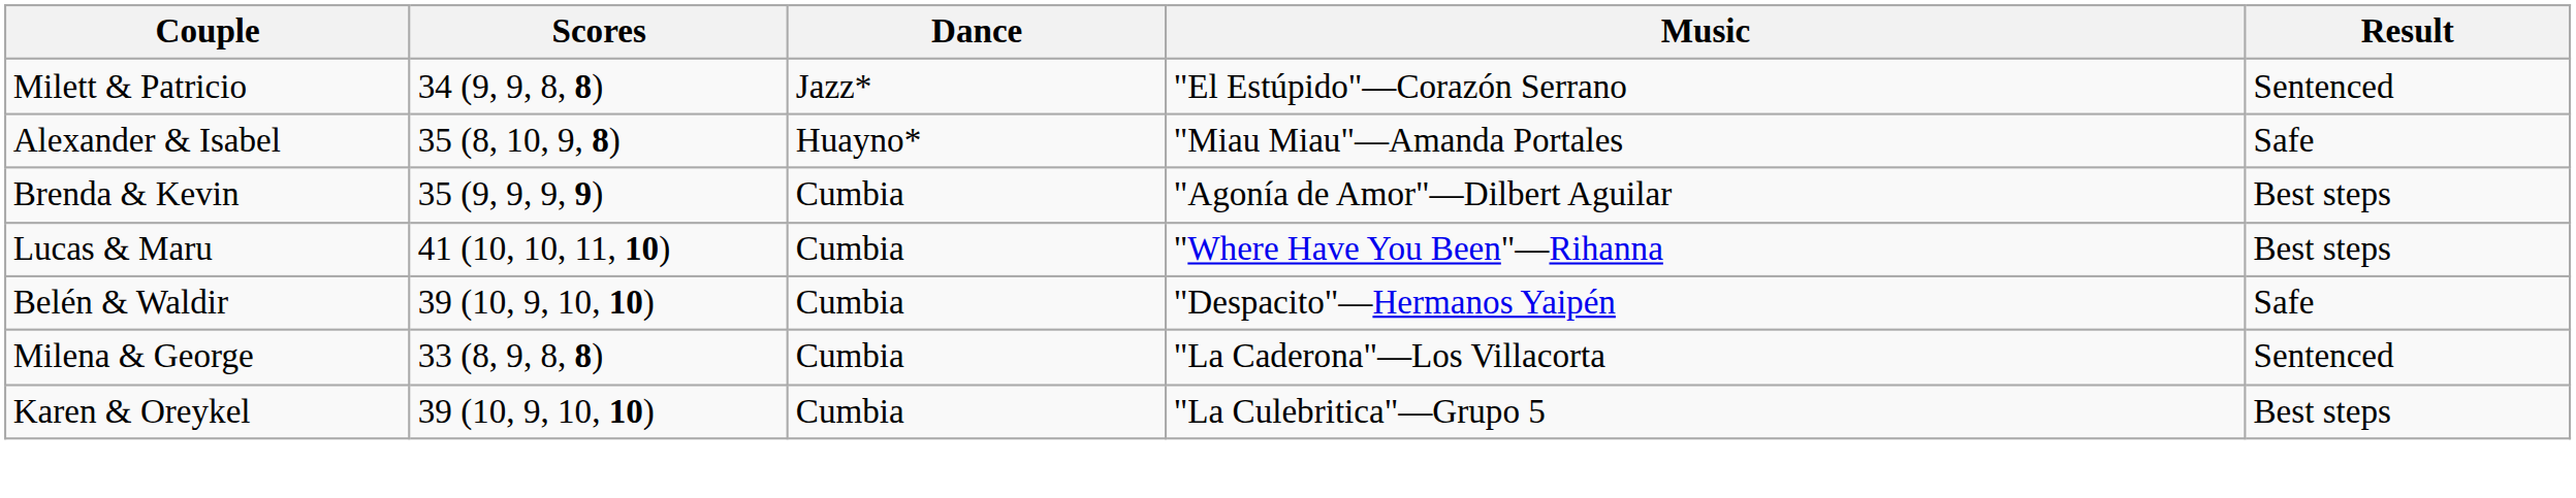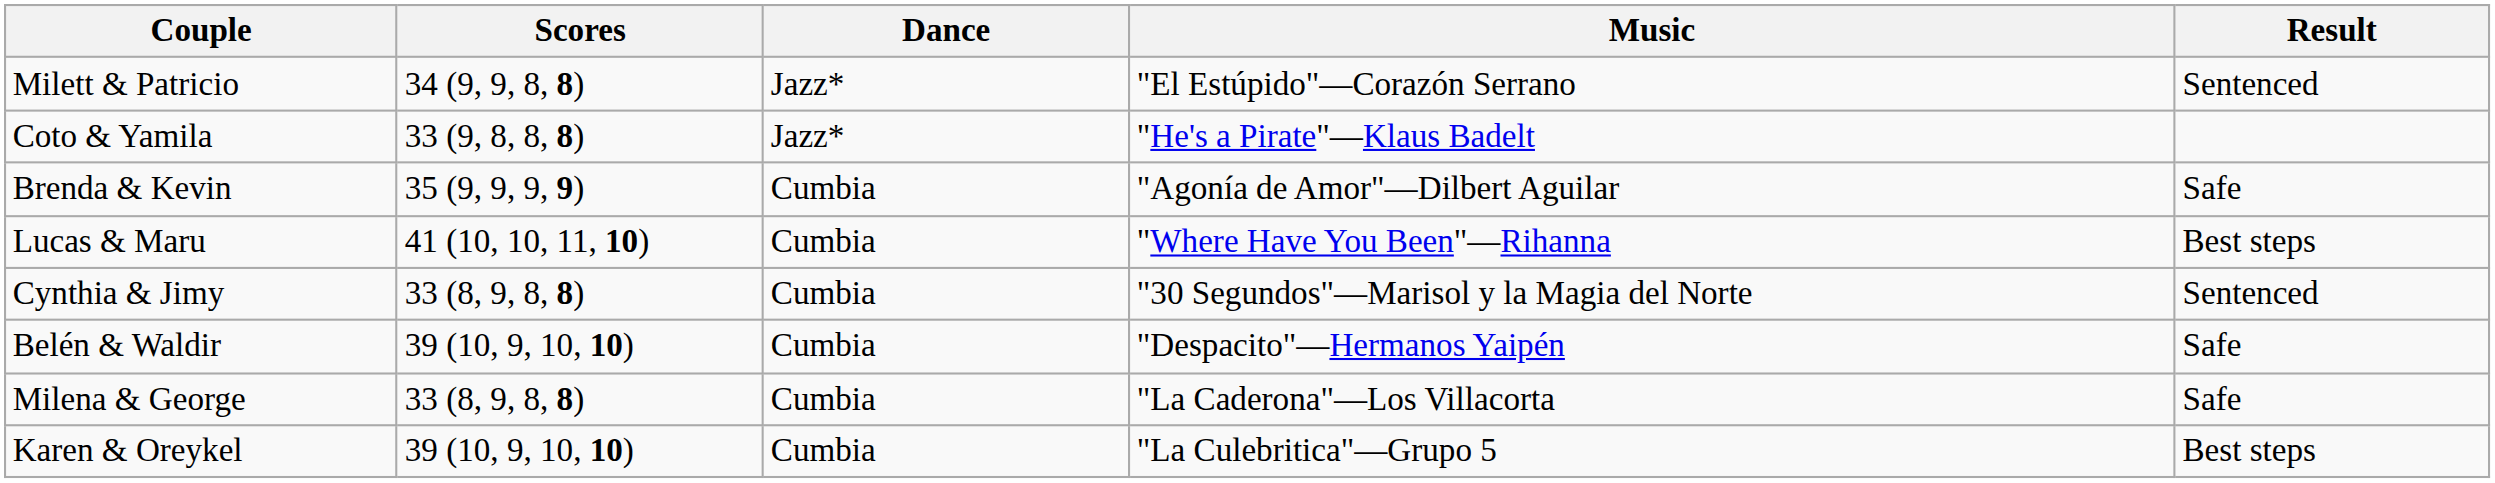 <table class="wikitable sortable" style="width:95%; white-space:nowrap">
 <tr>
 <th style="width:15%;">Couple</th>
 <th style="width:14%;">Scores</th>
 <th style="width:14%;">Dance</th>
 <th style="width:40%;">Music</th>
 <th style="width:12%;">Result</th>
 </tr>
 <tr>
 <td>Milett & Patricio</td>
 <td>34 (9, 9, 8, <strong>8</strong>)</td>
 <td>Jazz*</td>
 <td>"El Estúpido"—Corazón Serrano</td>
 <td>Sentenced</td>
 </tr>
 <tr>
-<td>Alexander & Isabel</td>
-<td>35 (8, 10, 9, <strong>8</strong>)</td>
-<td>Huayno*</td>
-<td>"Miau Miau"—Amanda Portales</td>
-<td>Safe</td>
+<td>Coto & Yamila</td>
+<td>33 (9, 8, 8, <strong>8</strong>)</td>
+<td>Jazz*</td>
+<td>"<a href='#'>He's a Pirate</a>"—<a href='#'>Klaus Badelt</a></td>
+<td></td>
 </tr>
 <tr>
 <td>Brenda & Kevin</td>
 <td>35 (9, 9, 9, <strong>9</strong>)</td>
 <td>Cumbia</td>
 <td>"Agonía de Amor"—Dilbert Aguilar</td>
-<td>Best steps</td>
+<td>Safe</td>
 </tr>
 <tr>
 <td>Lucas & Maru</td>
 <td>41 (10, 10, 11, <strong>10</strong>)</td>
 <td>Cumbia</td>
 <td>"<a href='#'>Where Have You Been</a>"—<a href='#'>Rihanna</a></td>
 <td>Best steps</td>
+</tr>
+<tr>
+<td>Cynthia & Jimy</td>
+<td>33 (8, 9, 8, <strong>8</strong>)</td>
+<td>Cumbia</td>
+<td>"30 Segundos"—Marisol y la Magia del Norte</td>
+<td>Sentenced</td>
 </tr>
 <tr>
 <td>Belén & Waldir</td>
 <td>39 (10, 9, 10, <strong>10</strong>)</td>
 <td>Cumbia</td>
 <td>"Despacito"—<a href='#'>Hermanos Yaipén</a></td>
 <td>Safe</td>
 </tr>
 <tr>
 <td>Milena & George</td>
 <td>33 (8, 9, 8, <strong>8</strong>)</td>
 <td>Cumbia</td>
 <td>"La Caderona"—Los Villacorta</td>
-<td>Sentenced</td>
+<td>Safe</td>
 </tr>
 <tr>
 <td>Karen & Oreykel</td>
 <td>39 (10, 9, 10, <strong>10</strong>)</td>
 <td>Cumbia</td>
 <td>"La Culebritica"—Grupo 5</td>
 <td>Best steps</td>
 </tr>
 </table>
